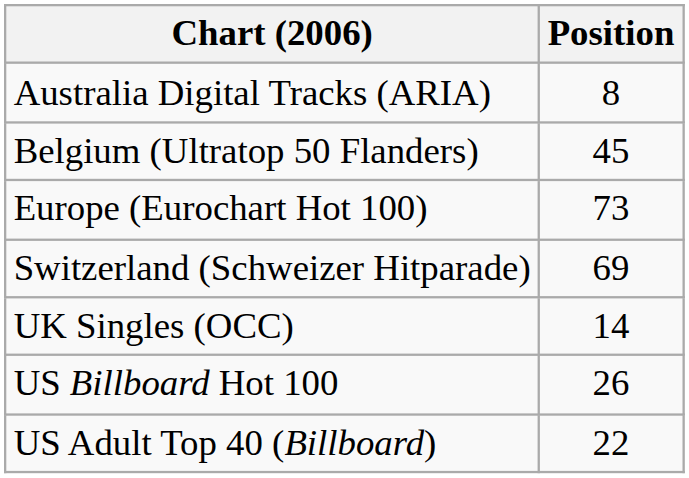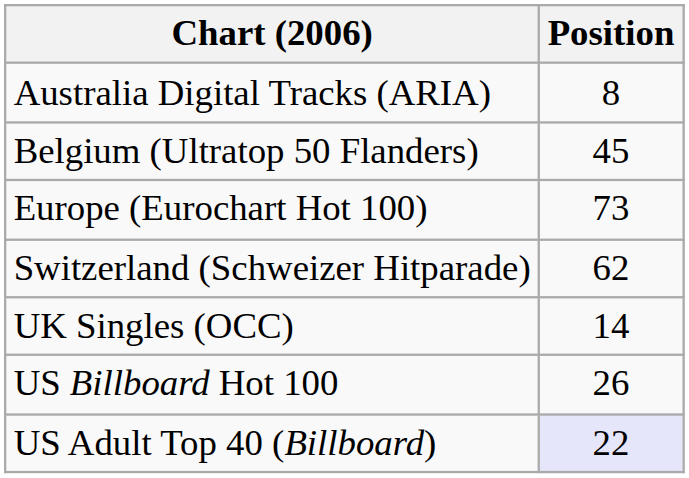 <table class="wikitable sortable">
 <tr>
 <th>Chart (2006)</th>
 <th>Position</th>
 </tr>
 <tr>
 <td>Australia Digital Tracks (ARIA)</td>
 <td style="text-align:center;">8</td>
 </tr>
 <tr>
 <td>Belgium (Ultratop 50 Flanders)</td>
 <td style="text-align:center;">45</td>
 </tr>
 <tr>
 <td>Europe (Eurochart Hot 100)</td>
 <td style="text-align:center;">73</td>
 </tr>
 <tr>
 <td>Switzerland (Schweizer Hitparade)</td>
-<td style="text-align:center;">69</td>
+<td style="text-align:center;">62</td>
 </tr>
 <tr>
 <td>UK Singles (OCC)</td>
 <td style="text-align:center;">14</td>
 </tr>
 <tr>
 <td>US <em>Billboard</em> Hot 100</td>
 <td style="text-align:center;">26</td>
 </tr>
 <tr>
 <td>US Adult Top 40 (<em>Billboard</em>)</td>
-<td style="text-align:center;">22</td>
+<td style="background: lavender; text-align:center;">22</td>
 </tr>
 </table>
